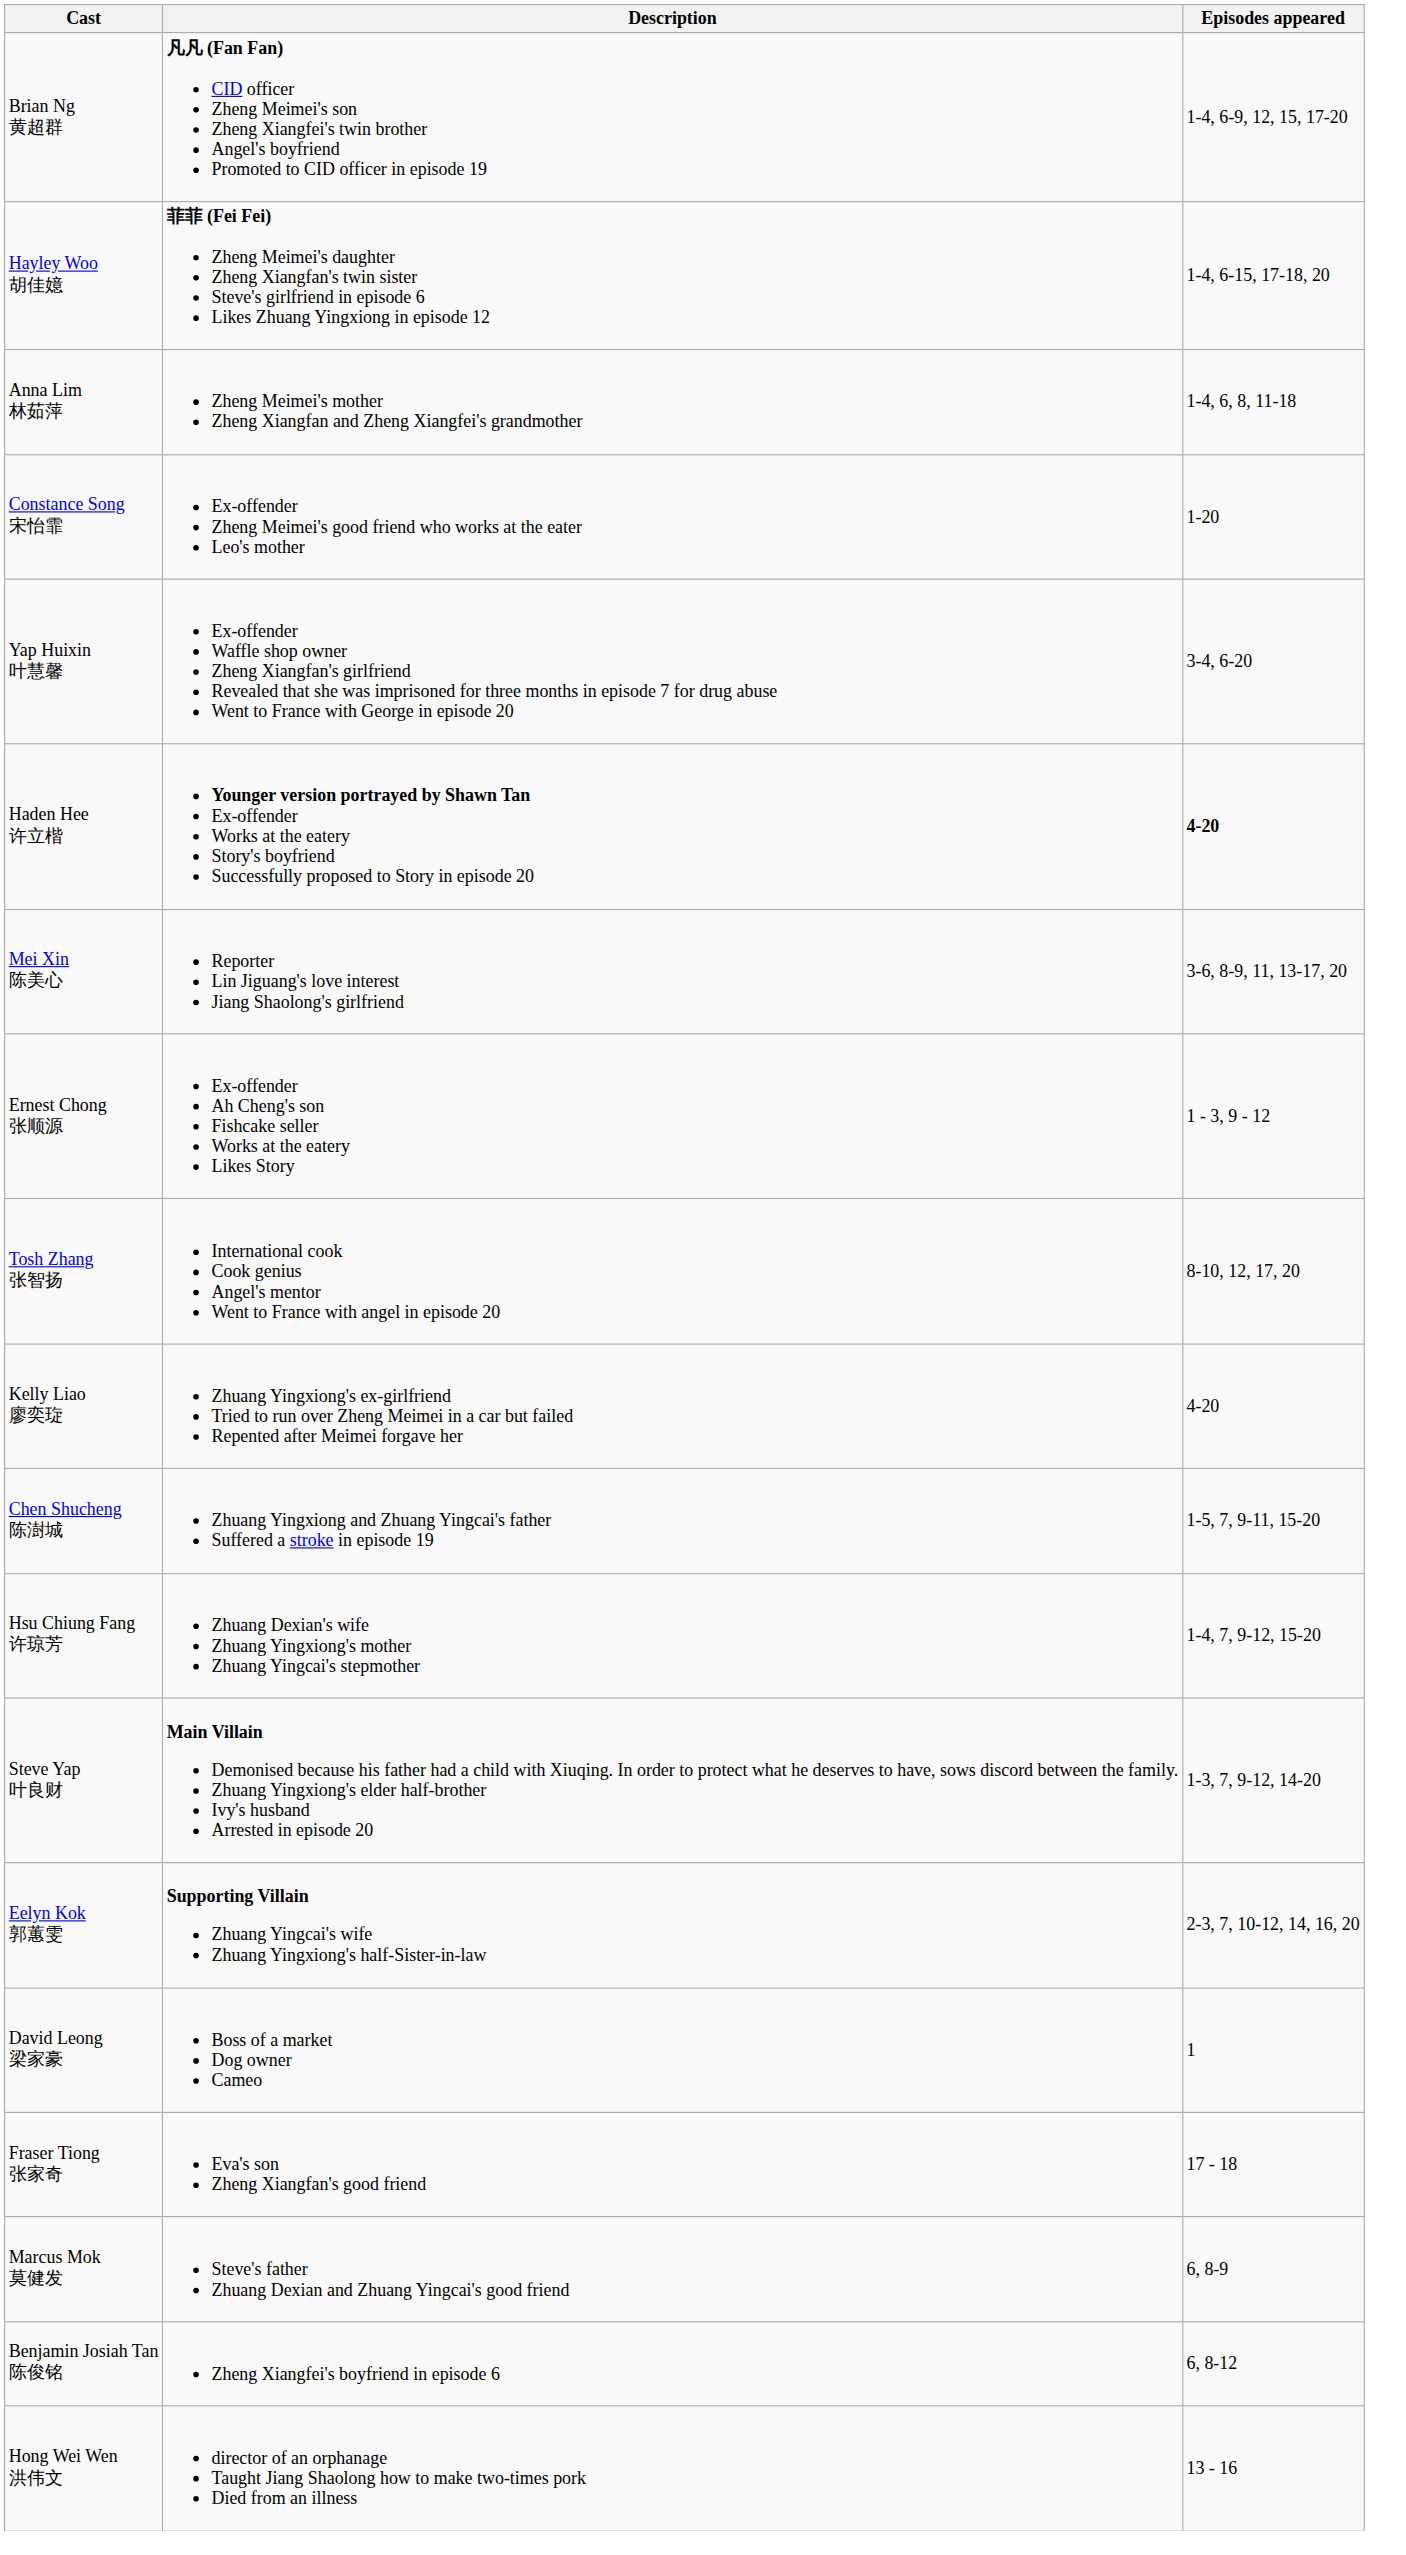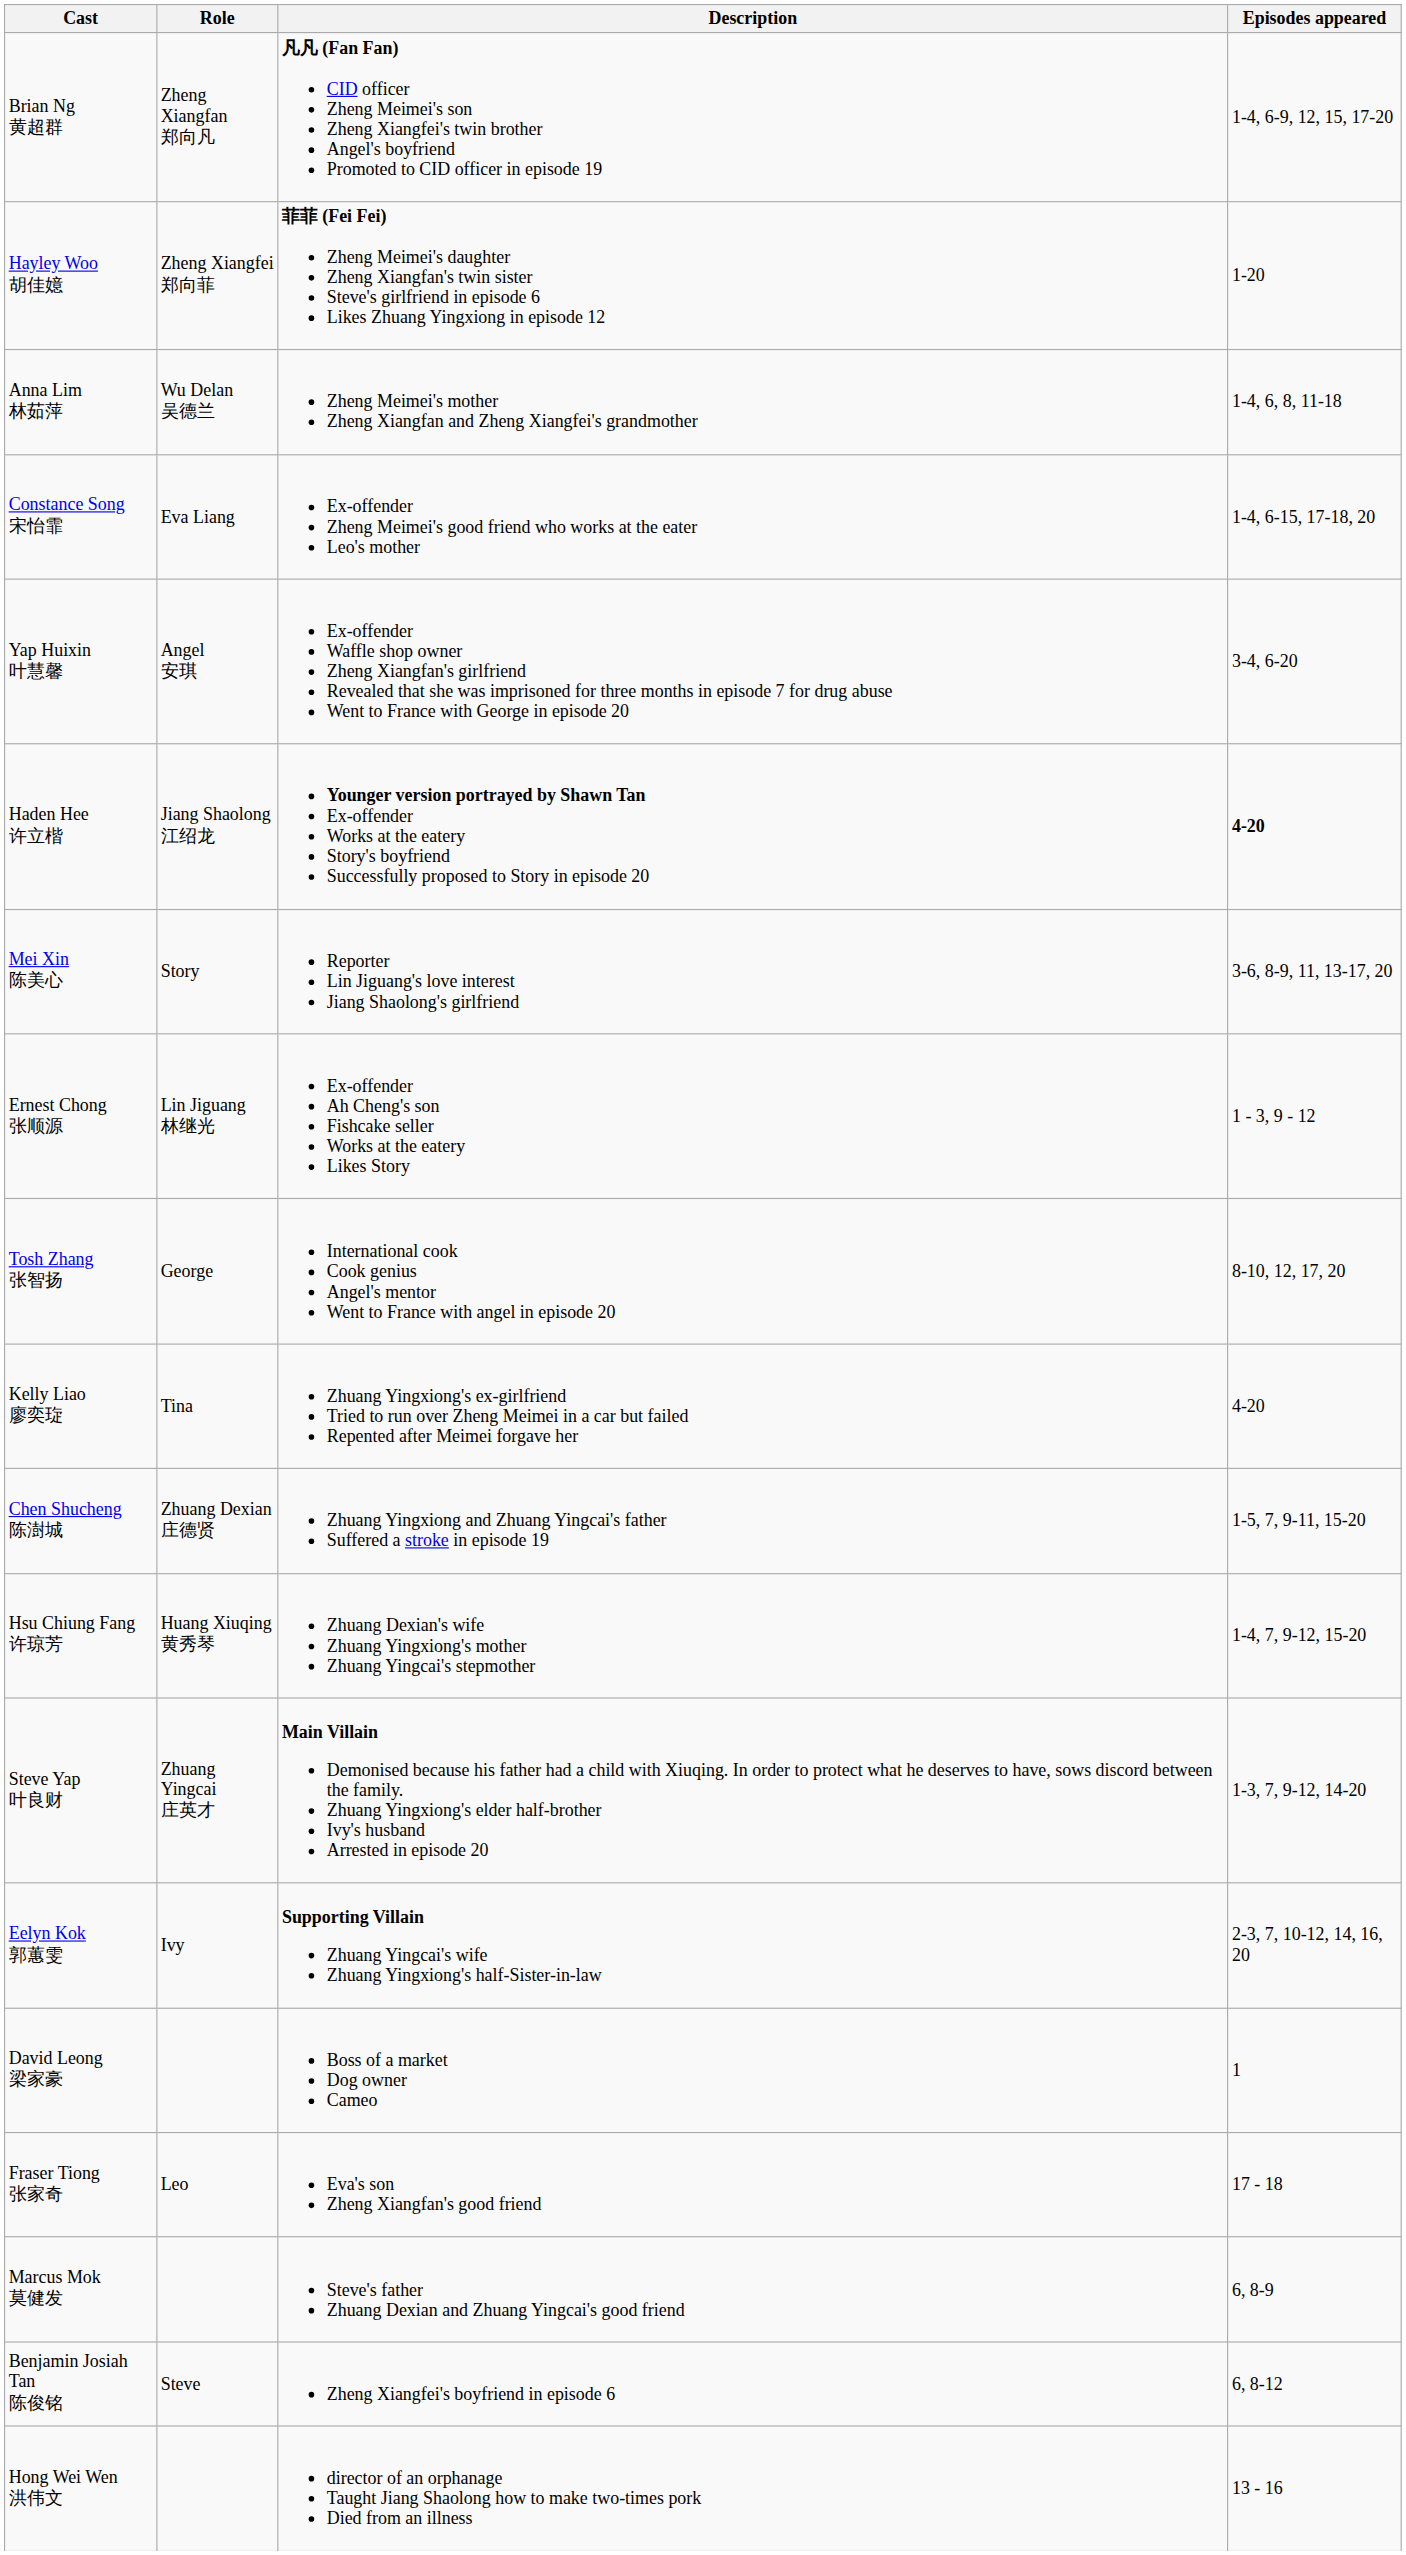 <table class="wikitable">
 <tr>
 <th>Cast</th>
+<th>Role</th>
 <th>Description</th>
 <th>Episodes appeared</th>
 </tr>
 <tr>
 <td>Brian Ng <br> 黄超群</td>
+<td>Zheng Xiangfan <br> 郑向凡</td>
 <td><strong>凡凡 (Fan Fan) </strong><br><ul><li><a href='#'>CID</a> officer</li><li>Zheng Meimei's son</li><li>Zheng Xiangfei's twin brother</li><li>Angel's boyfriend</li><li>Promoted to CID officer in episode 19</li></ul></td>
 <td>1-4, 6-9, 12, 15, 17-20</td>
 </tr>
 <tr>
 <td><a href='#'>Hayley Woo</a><br> 胡佳嬑</td>
+<td>Zheng Xiangfei<br>郑向菲</td>
 <td><strong>菲菲 (Fei Fei) </strong><br><ul><li>Zheng Meimei's daughter</li><li>Zheng Xiangfan's twin sister</li><li>Steve's girlfriend in episode 6</li><li>Likes Zhuang Yingxiong in episode 12</li></ul></td>
-<td>1-4, 6-15, 17-18, 20</td>
+<td>1-20</td>
 </tr>
 <tr>
 <td>Anna Lim<br>林茹萍</td>
+<td>Wu Delan<br>吴德兰</td>
 <td><br><ul><li>Zheng Meimei's mother</li><li>Zheng Xiangfan and Zheng Xiangfei's grandmother</li></ul></td>
 <td>1-4, 6, 8, 11-18</td>
 </tr>
 <tr>
 <td><a href='#'>Constance Song</a><br>宋怡霏</td>
+<td>Eva Liang</td>
 <td><br><ul><li>Ex-offender</li><li>Zheng Meimei's good friend who works at the eater</li><li>Leo's mother</li></ul></td>
-<td>1-20</td>
+<td>1-4, 6-15, 17-18, 20</td>
 </tr>
 <tr>
 <td>Yap Huixin <br> 叶慧馨</td>
+<td>Angel <br> 安琪</td>
 <td><br><ul><li>Ex-offender</li><li>Waffle shop owner</li><li>Zheng Xiangfan's girlfriend</li><li>Revealed that she was imprisoned for three months in episode 7 for drug abuse</li><li>Went to France with George in episode 20</li></ul></td>
 <td>3-4, 6-20</td>
 </tr>
 <tr>
 <td>Haden Hee<br>许立楷</td>
+<td>Jiang Shaolong<br>江绍龙</td>
 <td><br><ul><li><strong>Younger version portrayed by Shawn Tan</strong></li><li>Ex-offender</li><li>Works at the eatery</li><li>Story's boyfriend</li><li>Successfully proposed to Story in episode 20</li></ul></td>
 <td><strong>4-20</strong></td>
 </tr>
 <tr>
 <td><a href='#'>Mei Xin</a> <br>陈美心</td>
+<td>Story</td>
 <td><br><ul><li>Reporter</li><li>Lin Jiguang's love interest</li><li>Jiang Shaolong's girlfriend</li></ul></td>
 <td>3-6, 8-9, 11, 13-17, 20</td>
 </tr>
 <tr>
 <td>Ernest Chong<br>张顺源</td>
+<td>Lin Jiguang<br>林继光</td>
 <td><br><ul><li>Ex-offender</li><li>Ah Cheng's son</li><li>Fishcake seller</li><li>Works at the eatery</li><li>Likes Story</li></ul></td>
 <td>1 - 3, 9 - 12</td>
 </tr>
 <tr>
 <td><a href='#'>Tosh Zhang</a><br>张智扬</td>
+<td>George</td>
 <td><br><ul><li>International cook</li><li>Cook genius</li><li>Angel's mentor</li><li>Went to France with angel in episode 20</li></ul></td>
 <td>8-10, 12, 17, 20</td>
 </tr>
 <tr>
 <td>Kelly Liao<br>廖奕琁</td>
+<td>Tina</td>
 <td><br><ul><li>Zhuang Yingxiong's ex-girlfriend</li><li>Tried to run over Zheng Meimei in a car but failed</li><li>Repented after Meimei forgave her</li></ul></td>
 <td>4-20</td>
 </tr>
 <tr>
 <td><a href='#'>Chen Shucheng</a><br>陈澍城</td>
+<td>Zhuang Dexian<br>庄德贤</td>
 <td><br><ul><li>Zhuang Yingxiong and Zhuang Yingcai's father</li><li>Suffered a <a href='#'>stroke</a> in episode 19</li></ul></td>
 <td>1-5, 7, 9-11, 15-20</td>
 </tr>
 <tr>
 <td>Hsu Chiung Fang<br>许琼芳</td>
+<td>Huang Xiuqing<br>黄秀琴</td>
 <td><br><ul><li>Zhuang Dexian's wife</li><li>Zhuang Yingxiong's mother</li><li>Zhuang Yingcai's stepmother</li></ul></td>
 <td>1-4, 7, 9-12, 15-20</td>
 </tr>
 <tr>
 <td>Steve Yap<br>叶良财</td>
+<td>Zhuang Yingcai<br>庄英才</td>
 <td><br><strong>Main Villain</strong><ul><li>Demonised because his father had a child with Xiuqing. In order to protect what he deserves to have, sows discord between the family.</li><li>Zhuang Yingxiong's elder half-brother</li><li>Ivy's husband</li><li>Arrested in episode 20</li></ul></td>
 <td>1-3, 7, 9-12, 14-20</td>
 </tr>
 <tr>
 <td><a href='#'>Eelyn Kok</a><br>郭蕙雯</td>
+<td>Ivy</td>
 <td><br><strong>Supporting Villain</strong><ul><li>Zhuang Yingcai's wife</li><li>Zhuang Yingxiong's half-Sister-in-law</li></ul></td>
 <td>2-3, 7, 10-12, 14, 16, 20</td>
 </tr>
 <tr>
 <td>David Leong<br>梁家豪</td>
+<td></td>
 <td><br><ul><li>Boss of a market</li><li>Dog owner</li><li>Cameo</li></ul></td>
 <td>1</td>
 </tr>
 <tr>
 <td>Fraser Tiong<br>张家奇</td>
+<td>Leo</td>
 <td><br><ul><li>Eva's son</li><li>Zheng Xiangfan's good friend</li></ul></td>
 <td>17 - 18</td>
 </tr>
 <tr>
 <td>Marcus Mok<br>莫健发</td>
+<td></td>
 <td><br><ul><li>Steve's father</li><li>Zhuang Dexian and Zhuang Yingcai's good friend</li></ul></td>
 <td>6, 8-9</td>
 </tr>
 <tr>
 <td>Benjamin Josiah Tan<br>陈俊铭</td>
+<td>Steve</td>
 <td><br><ul><li>Zheng Xiangfei's boyfriend in episode 6</li></ul></td>
 <td>6, 8-12</td>
 </tr>
 <tr>
 <td>Hong Wei Wen<br>洪伟文</td>
+<td></td>
 <td><br><ul><li>director of an orphanage</li><li>Taught Jiang Shaolong how to make two-times pork</li><li>Died from an illness</li></ul></td>
 <td>13 - 16</td>
 </tr>
 </table>
